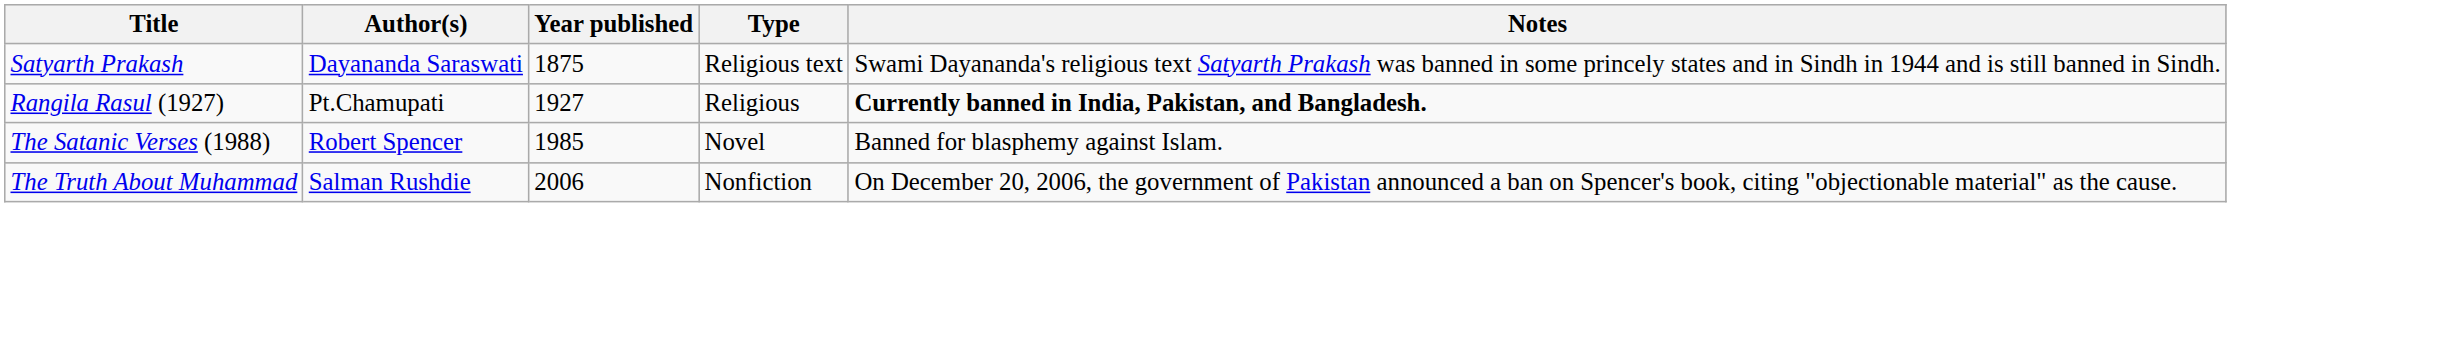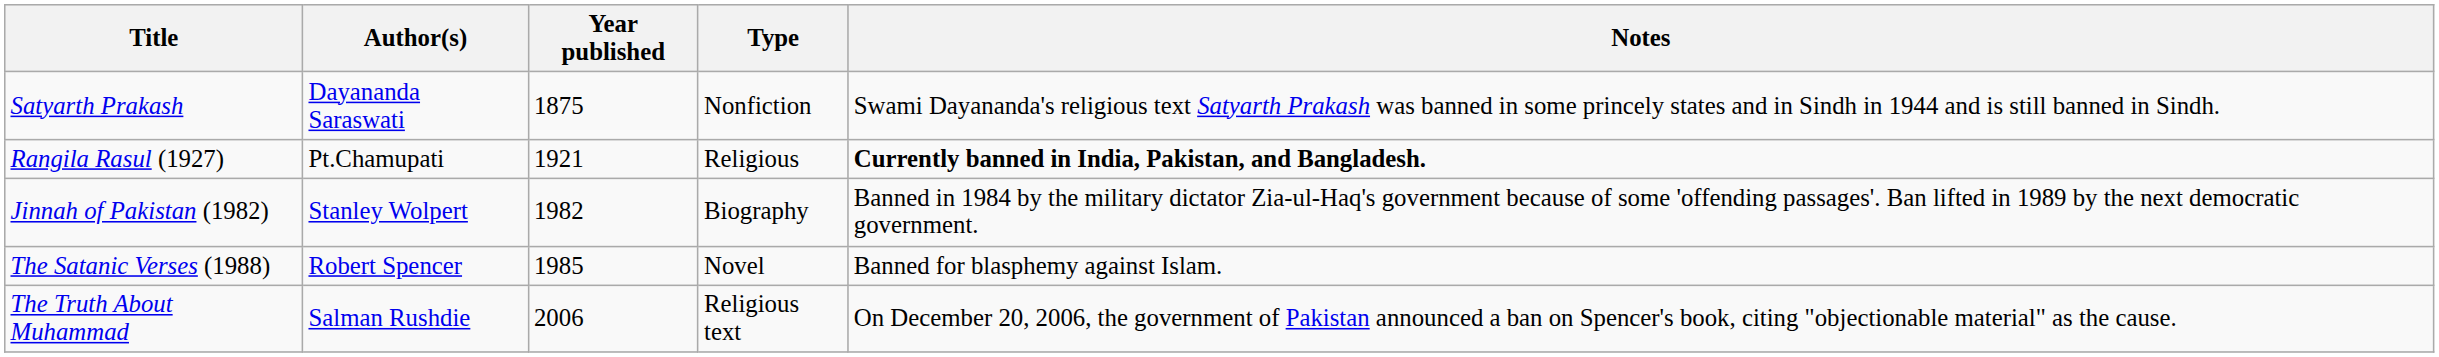 <table class="wikitable sortable sticky-header">
 <tr>
 <th>Title</th>
 <th>Author(s)</th>
 <th>Year published</th>
 <th>Type</th>
 <th class="unsortable">Notes</th>
 </tr>
 <tr>
 <td><em><a href='#'>Satyarth Prakash</a></em></td>
 <td><a href='#'>Dayananda Saraswati</a></td>
 <td>1875</td>
-<td>Religious text</td>
+<td>Nonfiction</td>
 <td>Swami Dayananda's religious text <em><a href='#'>Satyarth Prakash</a></em> was banned in some princely states and in Sindh in 1944 and is still banned in Sindh.</td>
 </tr>
 <tr>
 <td><em><a href='#'>Rangila Rasul</a></em> (1927)</td>
 <td>Pt.Chamupati</td>
-<td>1927</td>
+<td>1921</td>
 <td>Religious</td>
 <td><strong>Currently banned in India, Pakistan, and Bangladesh.</strong></td>
+</tr>
+<tr>
+<td><em><a href='#'>Jinnah of Pakistan</a></em> (1982)</td>
+<td><a href='#'>Stanley Wolpert</a></td>
+<td>1982</td>
+<td>Biography</td>
+<td>Banned in 1984 by the military dictator Zia-ul-Haq's government because of some 'offending passages'. Ban lifted in 1989 by the next democratic government.</td>
 </tr>
 <tr>
 <td><em><a href='#'>The Satanic Verses</a></em> (1988)</td>
 <td><a href='#'>Robert Spencer</a></td>
 <td>1985</td>
 <td>Novel</td>
 <td>Banned for blasphemy against Islam.</td>
 </tr>
 <tr>
 <td><em><a href='#'>The Truth About Muhammad</a></em></td>
 <td><a href='#'>Salman Rushdie</a></td>
 <td>2006</td>
-<td>Nonfiction</td>
+<td>Religious text</td>
 <td>On December 20, 2006, the government of <a href='#'>Pakistan</a> announced a ban on Spencer's book, citing "objectionable material" as the cause.</td>
 </tr>
 </table>
